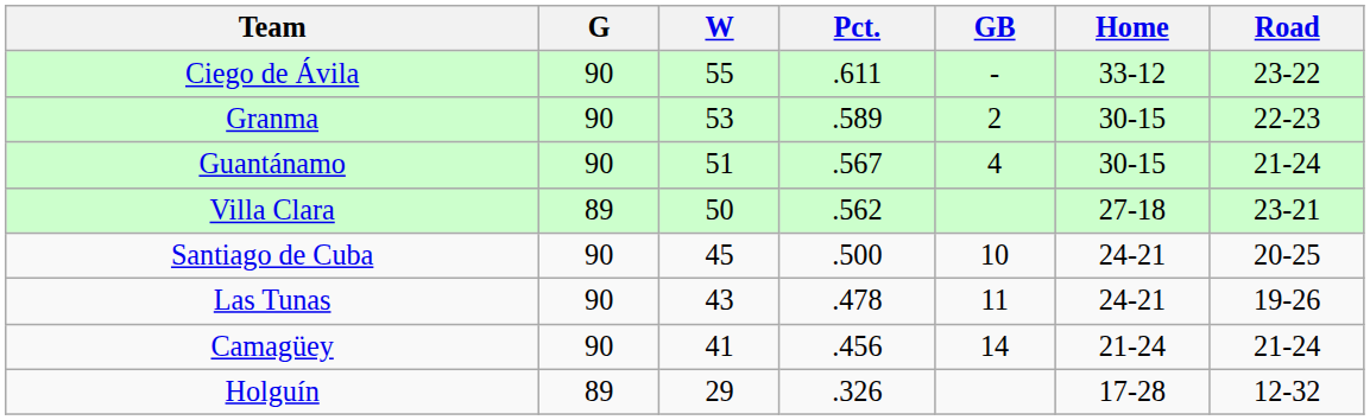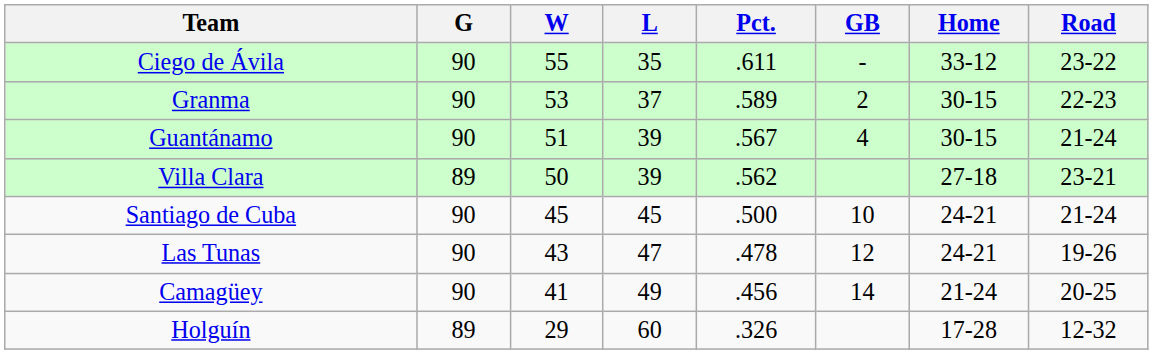 <table class="wikitable" width="60%" style="text-align: center;">
 <tr>
 <th width="31%">Team</th>
 <th width="7%">G</th>
 <th width="7%"><a href='#'>W</a></th>
+<th width="7%"><a href='#'>L</a></th>
 <th width="9%"><a href='#'>Pct.</a></th>
 <th width="7%"><a href='#'>GB</a></th>
 <th width="9%"><a href='#'>Home</a></th>
 <th width="9%"><a href='#'>Road</a></th>
 </tr>
 <tr style="background:#ccffcc;">
 <td><a href='#'>Ciego de Ávila</a></td>
 <td>90</td>
 <td>55</td>
+<td>35</td>
 <td>.611</td>
 <td>-</td>
 <td>33-12</td>
 <td>23-22</td>
 </tr>
 <tr style="background:#ccffcc;">
 <td><a href='#'>Granma</a></td>
 <td>90</td>
 <td>53</td>
+<td>37</td>
 <td>.589</td>
 <td>2</td>
 <td>30-15</td>
 <td>22-23</td>
 </tr>
 <tr style="background:#ccffcc;">
 <td><a href='#'>Guantánamo</a></td>
 <td>90</td>
 <td>51</td>
+<td>39</td>
 <td>.567</td>
 <td>4</td>
 <td>30-15</td>
 <td>21-24</td>
 </tr>
 <tr style="background:#ccffcc;">
 <td><a href='#'>Villa Clara</a></td>
 <td>89</td>
 <td>50</td>
+<td>39</td>
 <td>.562</td>
 <td></td>
 <td>27-18</td>
 <td>23-21</td>
 </tr>
 <tr>
 <td><a href='#'>Santiago de Cuba</a></td>
 <td>90</td>
 <td>45</td>
+<td>45</td>
 <td>.500</td>
 <td>10</td>
 <td>24-21</td>
-<td>20-25</td>
+<td>21-24</td>
 </tr>
 <tr>
 <td><a href='#'>Las Tunas</a></td>
 <td>90</td>
 <td>43</td>
+<td>47</td>
 <td>.478</td>
-<td>11</td>
+<td>12</td>
 <td>24-21</td>
 <td>19-26</td>
 </tr>
 <tr>
 <td><a href='#'>Camagüey</a></td>
 <td>90</td>
 <td>41</td>
+<td>49</td>
 <td>.456</td>
 <td>14</td>
 <td>21-24</td>
-<td>21-24</td>
+<td>20-25</td>
 </tr>
 <tr>
 <td><a href='#'>Holguín</a></td>
 <td>89</td>
 <td>29</td>
+<td>60</td>
 <td>.326</td>
 <td></td>
 <td>17-28</td>
 <td>12-32</td>
 </tr>
 </table>
